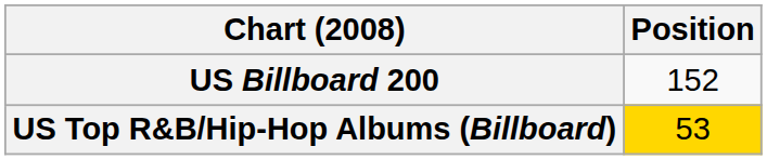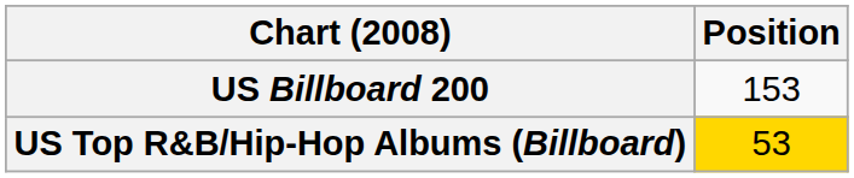 <table class="wikitable plainrowheaders" style="text-align:center">
 <tr>
 <th scope="col">Chart (2008)</th>
 <th scope="col">Position</th>
 </tr>
 <tr>
 <th scope="row">US <em>Billboard</em> 200</th>
-<td>152</td>
+<td>153</td>
 </tr>
 <tr>
 <th scope="row">US Top R&B/Hip-Hop Albums (<em>Billboard</em>)</th>
 <td style="background: gold;">53</td>
 </tr>
 </table>
